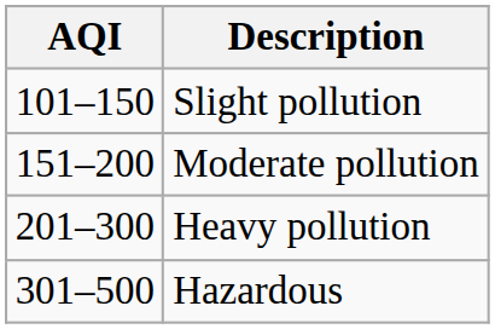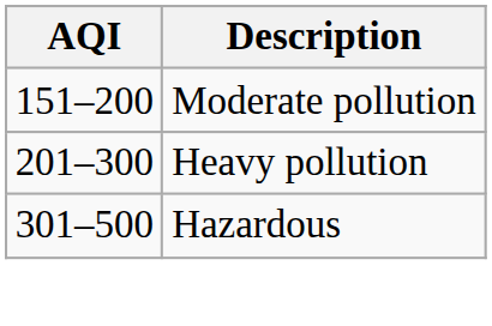 <table class="wikitable">
 <tr>
 <th>AQI</th>
 <th>Description</th>
-</tr>
-<tr>
-<td>101–150</td>
-<td>Slight pollution</td>
 </tr>
 <tr>
 <td>151–200</td>
 <td>Moderate pollution</td>
 </tr>
 <tr>
 <td>201–300</td>
 <td>Heavy pollution</td>
 </tr>
 <tr>
 <td>301–500</td>
 <td>Hazardous</td>
 </tr>
 </table>
